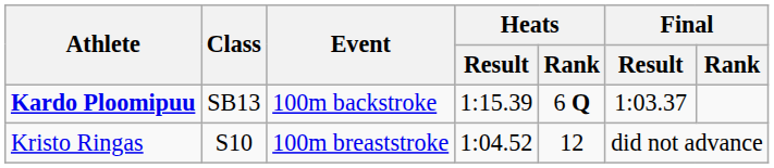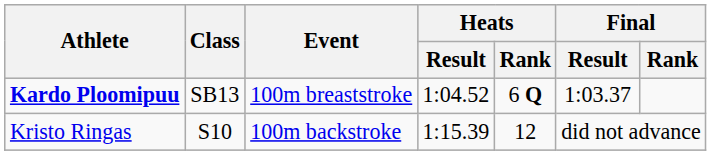 <table class=wikitable style="font-size:90%">
 <tr>
 <th rowspan="2">Athlete</th>
 <th rowspan="2">Class</th>
 <th rowspan="2">Event</th>
 <th colspan="2">Heats</th>
 <th colspan="2">Final</th>
 </tr>
 <tr>
 <th>Result</th>
 <th>Rank</th>
 <th>Result</th>
 <th>Rank</th>
 </tr>
 <tr>
 <td><strong><a href='#'>Kardo Ploomipuu</a></strong></td>
 <td style="text-align:center;">SB13</td>
-<td><a href='#'>100m backstroke</a></td>
-<td style="text-align:center;">1:15.39</td>
+<td><a href='#'>100m breaststroke</a></td>
+<td style="text-align:center;">1:04.52</td>
 <td style="text-align:center;">6 <strong>Q</strong></td>
 <td style="text-align:center;">1:03.37</td>
 <td style="text-align:center;"></td>
 </tr>
 <tr>
 <td><a href='#'>Kristo Ringas</a></td>
 <td style="text-align:center;">S10</td>
-<td><a href='#'>100m breaststroke</a></td>
-<td style="text-align:center;">1:04.52</td>
+<td><a href='#'>100m backstroke</a></td>
+<td style="text-align:center;">1:15.39</td>
 <td style="text-align:center;">12</td>
 <td style="text-align:center;" colspan="2">did not advance</td>
 </tr>
 </table>
